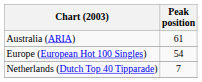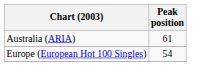 <table class="wikitable">
 <tr>
 <th align="left">Chart (2003)</th>
 <th align="left">Peak<br>position</th>
 </tr>
 <tr>
 <td align="left">Australia (<a href='#'>ARIA</a>)</td>
 <td align="center">61</td>
 </tr>
 <tr>
 </tr>
 <tr>
 </tr>
 <tr>
 <td>Europe (<a href='#'>European Hot 100 Singles</a>)</td>
 <td align="center">54</td>
 </tr>
 <tr>
 </tr>
 <tr>
 </tr>
 <tr>
-<td>Netherlands (<a href='#'>Dutch Top 40 Tipparade</a>)</td>
-<td align="center">7</td>
-</tr>
-<tr>
 </tr>
 <tr>
 </tr>
 <tr>
 </tr>
 <tr>
 </tr>
 <tr>
 </tr>
 <tr>
 </tr>
 <tr>
 </tr>
 <tr>
 </tr>
 </table>
